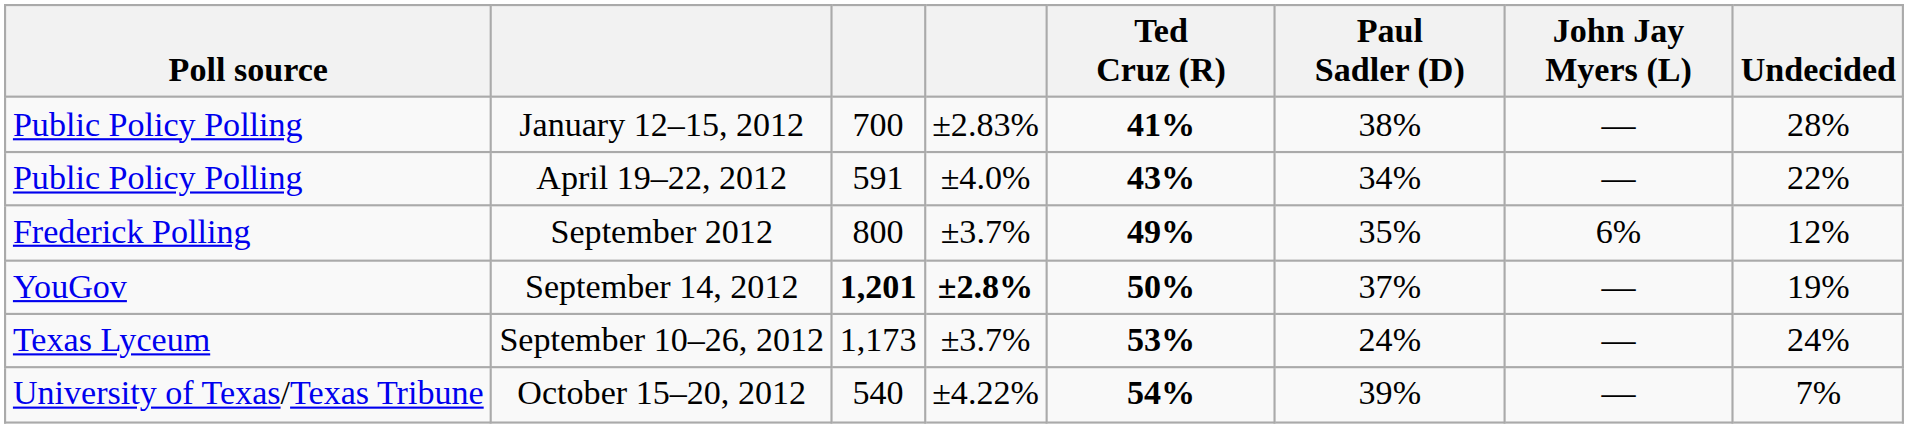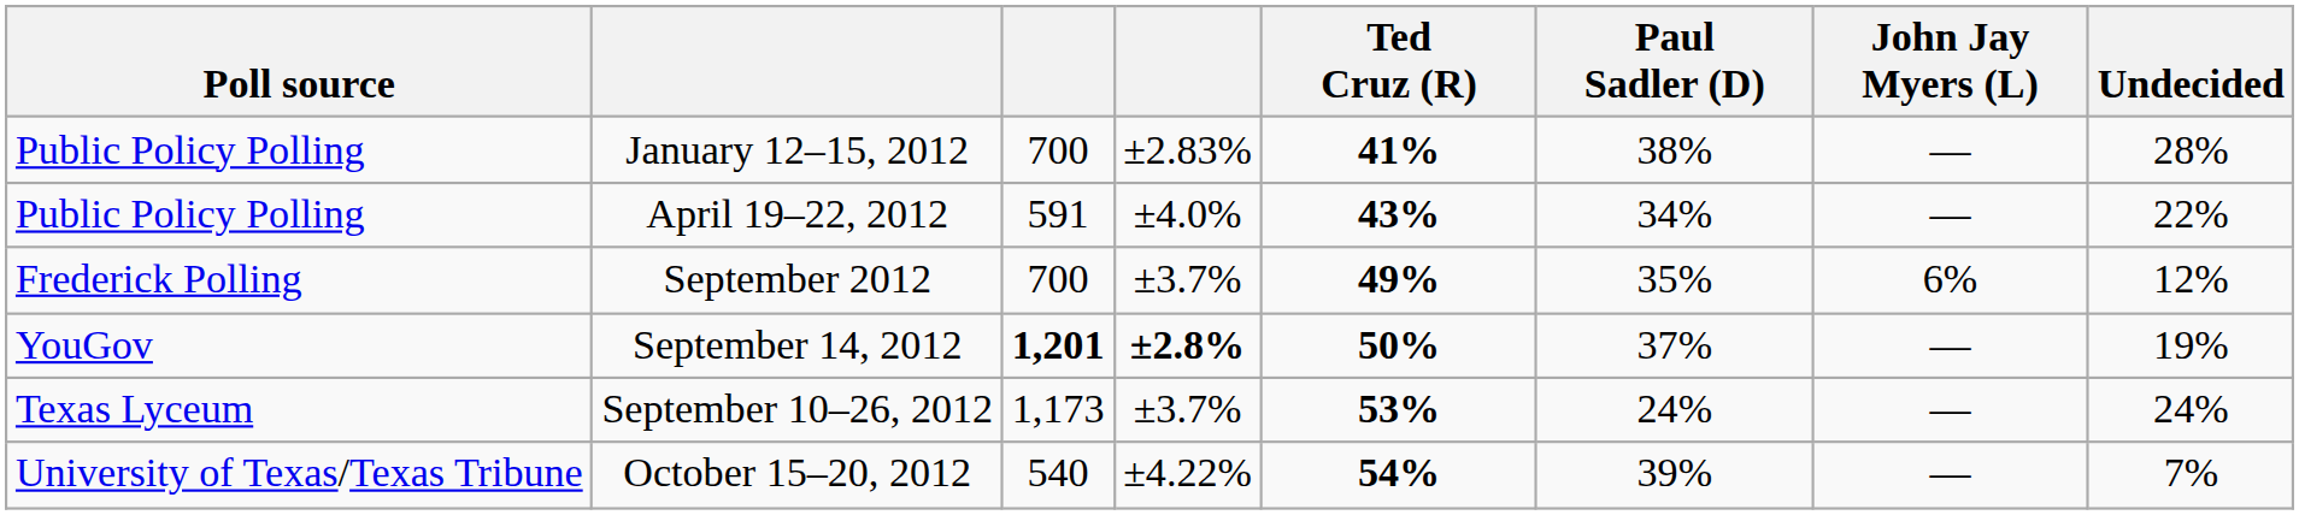 <table class="wikitable" style="text-align:center">
 <tr valign=bottom>
 <th>Poll source</th>
 <th></th>
 <th></th>
 <th></th>
 <th style="width:100px;">Ted<br>Cruz (R)</th>
 <th style="width:100px;">Paul<br>Sadler (D)</th>
 <th style="width:100px;">John Jay<br>Myers (L)</th>
 <th>Undecided</th>
 </tr>
 <tr>
 <td align=left><a href='#'>Public Policy Polling</a></td>
 <td>January 12–15, 2012</td>
 <td>700</td>
 <td>±2.83%</td>
 <td><strong>41%</strong></td>
 <td>38%</td>
 <td>—</td>
 <td>28%</td>
 </tr>
 <tr>
 <td align=left><a href='#'>Public Policy Polling</a></td>
 <td>April 19–22, 2012</td>
 <td>591</td>
 <td>±4.0%</td>
 <td><strong>43%</strong></td>
 <td>34%</td>
 <td>—</td>
 <td>22%</td>
 </tr>
 <tr>
 <td align=left><a href='#'>Frederick Polling</a></td>
 <td>September 2012</td>
-<td>800</td>
+<td>700</td>
 <td>±3.7%</td>
 <td><strong>49%</strong></td>
 <td>35%</td>
 <td>6%</td>
 <td>12%</td>
 </tr>
 <tr>
 <td align=left><a href='#'>YouGov</a></td>
 <td>September 14, 2012</td>
 <td><strong>1,201</strong></td>
 <td><strong>±2.8%</strong></td>
 <td><strong>50%</strong></td>
 <td>37%</td>
 <td>—</td>
 <td>19%</td>
 </tr>
 <tr>
 <td align=left><a href='#'>Texas Lyceum</a></td>
 <td>September 10–26, 2012</td>
 <td>1,173</td>
 <td>±3.7%</td>
 <td><strong>53%</strong></td>
 <td>24%</td>
 <td>—</td>
 <td>24%</td>
 </tr>
 <tr>
 <td align=left><a href='#'>University of Texas</a>/<a href='#'>Texas Tribune</a></td>
 <td>October 15–20, 2012</td>
 <td>540</td>
 <td>±4.22%</td>
 <td><strong>54%</strong></td>
 <td>39%</td>
 <td>—</td>
 <td>7%</td>
 </tr>
 </table>
